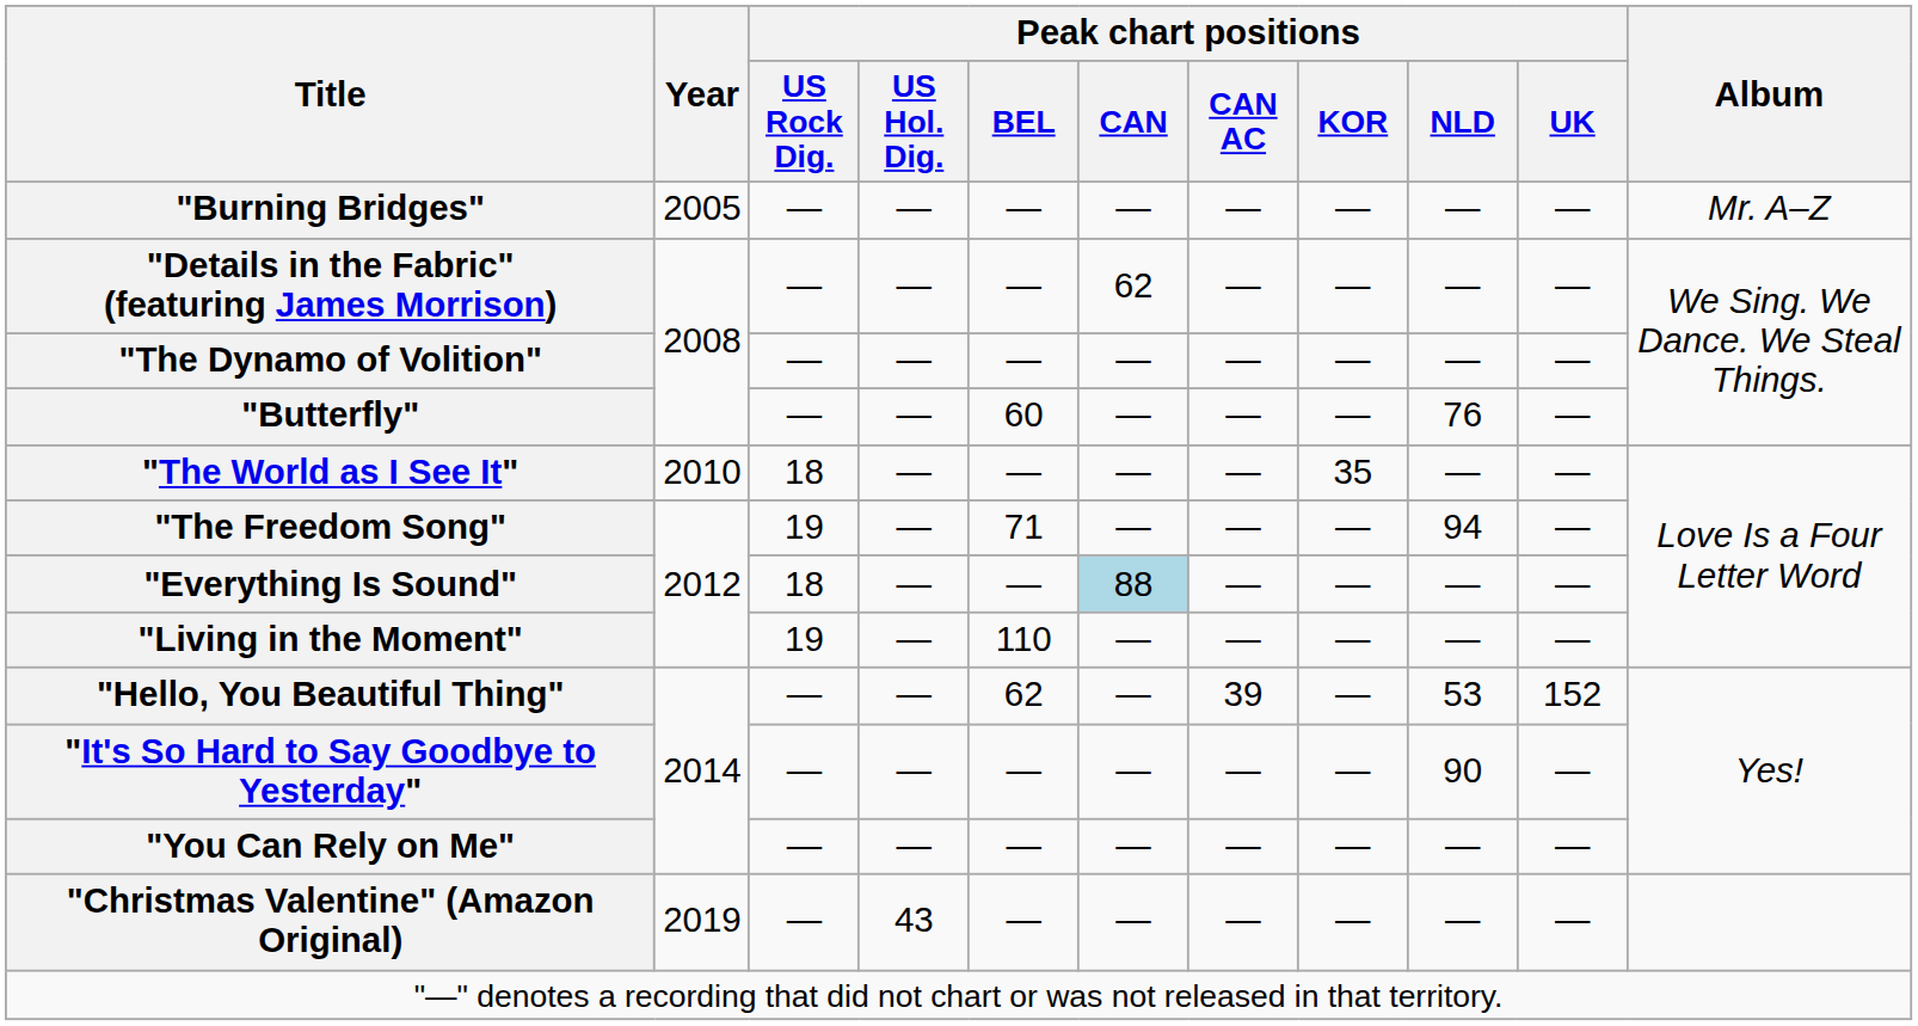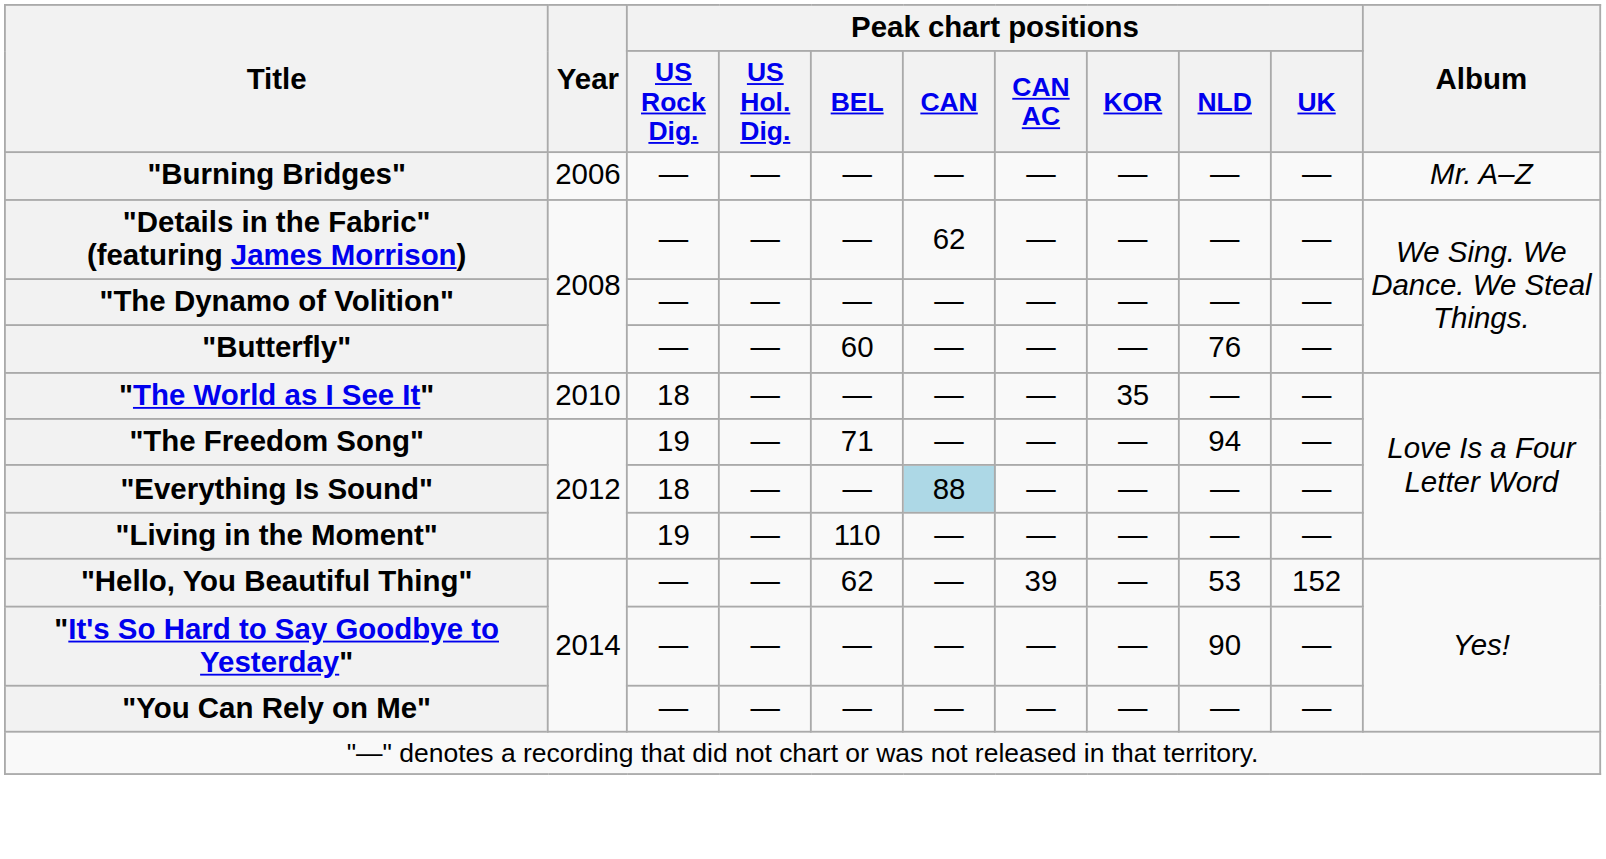 <table class="wikitable plainrowheaders" style="text-align:center;" border="1">
 <tr>
 <th scope="col" rowspan="2" style="width:18em;">Title</th>
 <th scope="col" rowspan="2">Year</th>
 <th scope="col" colspan="8">Peak chart positions</th>
 <th scope="col" rowspan="2">Album</th>
 </tr>
 <tr>
 <th scope="col" style="width:3em;font-size:90%;"><a href='#'>US<br>Rock<br>Dig.</a><br></th>
 <th scope="col" style="width:3em;font-size:90%;"><a href='#'>US<br>Hol.<br>Dig.</a><br></th>
 <th scope="col" style="width:3em;font-size:90%;"><a href='#'>BEL</a><br></th>
 <th scope="col" style="width:3em;font-size:90%;"><a href='#'>CAN</a><br></th>
 <th scope="col" style="width:3em;font-size:90%;"><a href='#'>CAN<br>AC</a><br></th>
 <th scope="col" style="width:3em;font-size:90%;"><a href='#'>KOR</a><br></th>
 <th scope="col" style="width:3em;font-size:90%;"><a href='#'>NLD</a><br></th>
 <th scope="col" style="width:3em;font-size:90%;"><a href='#'>UK</a><br></th>
 </tr>
 <tr>
 <th scope="row">"Burning Bridges"</th>
-<td>2005</td>
+<td>2006</td>
 <td>—</td>
 <td>—</td>
 <td>—</td>
 <td>—</td>
 <td>—</td>
 <td>—</td>
 <td>—</td>
 <td>—</td>
 <td><em>Mr. A–Z</em></td>
 </tr>
 <tr>
 <th scope="row">"Details in the Fabric"<br><span>(featuring <a href='#'>James Morrison</a>)</span></th>
 <td rowspan="3">2008</td>
 <td>—</td>
 <td>—</td>
 <td>—</td>
 <td>62</td>
 <td>—</td>
 <td>—</td>
 <td>—</td>
 <td>—</td>
 <td rowspan="3"><em>We Sing. We Dance. We Steal Things.</em></td>
 </tr>
 <tr>
 <th scope="row">"The Dynamo of Volition"</th>
 <td>—</td>
 <td>—</td>
 <td>—</td>
 <td>—</td>
 <td>—</td>
 <td>—</td>
 <td>—</td>
 <td>—</td>
 </tr>
 <tr>
 <th scope="row">"Butterfly"</th>
 <td>—</td>
 <td>—</td>
 <td>60</td>
 <td>—</td>
 <td>—</td>
 <td>—</td>
 <td>76</td>
 <td>—</td>
 </tr>
 <tr>
 <th scope="row">"<a href='#'>The World as I See It</a>"</th>
 <td>2010</td>
 <td>18</td>
 <td>—</td>
 <td>—</td>
 <td>—</td>
 <td>—</td>
 <td>35</td>
 <td>—</td>
 <td>—</td>
 <td rowspan="4"><em>Love Is a Four Letter Word</em></td>
 </tr>
 <tr>
 <th scope="row">"The Freedom Song"</th>
 <td rowspan="3">2012</td>
 <td>19</td>
 <td>—</td>
 <td>71</td>
 <td>—</td>
 <td>—</td>
 <td>—</td>
 <td>94</td>
 <td>—</td>
 </tr>
 <tr>
 <th scope="row">"Everything Is Sound"</th>
 <td>18</td>
 <td>—</td>
 <td>—</td>
 <td style="background: lightblue;">88</td>
 <td>—</td>
 <td>—</td>
 <td>—</td>
 <td>—</td>
 </tr>
 <tr>
 <th scope="row">"Living in the Moment"</th>
 <td>19</td>
 <td>—</td>
 <td>110</td>
 <td>—</td>
 <td>—</td>
 <td>—</td>
 <td>—</td>
 <td>—</td>
 </tr>
 <tr>
 <th scope="row">"Hello, You Beautiful Thing"</th>
 <td rowspan="3">2014</td>
 <td>—</td>
 <td>—</td>
 <td>62</td>
 <td>—</td>
 <td>39</td>
 <td>—</td>
 <td>53</td>
 <td>152</td>
 <td rowspan="3"><em>Yes!</em></td>
 </tr>
 <tr>
 <th scope="row">"<a href='#'>It's So Hard to Say Goodbye to Yesterday</a>"</th>
 <td>—</td>
 <td>—</td>
 <td>—</td>
 <td>—</td>
 <td>—</td>
 <td>—</td>
 <td>90</td>
 <td>—</td>
 </tr>
 <tr>
 <th scope="row">"You Can Rely on Me"</th>
 <td>—</td>
 <td>—</td>
 <td>—</td>
 <td>—</td>
 <td>—</td>
 <td>—</td>
 <td>—</td>
 <td>—</td>
 </tr>
 <tr>
-<th scope="row">"Christmas Valentine" (Amazon Original)<br></th>
-<td>2019</td>
-<td>—</td>
-<td>43</td>
-<td>—</td>
-<td>—</td>
-<td>—</td>
-<td>—</td>
-<td>—</td>
-<td>—</td>
-<td></td>
-</tr>
-<tr>
 <td colspan="11" style="font-size:90%">"—" denotes a recording that did not chart or was not released in that territory.</td>
 </tr>
 </table>
